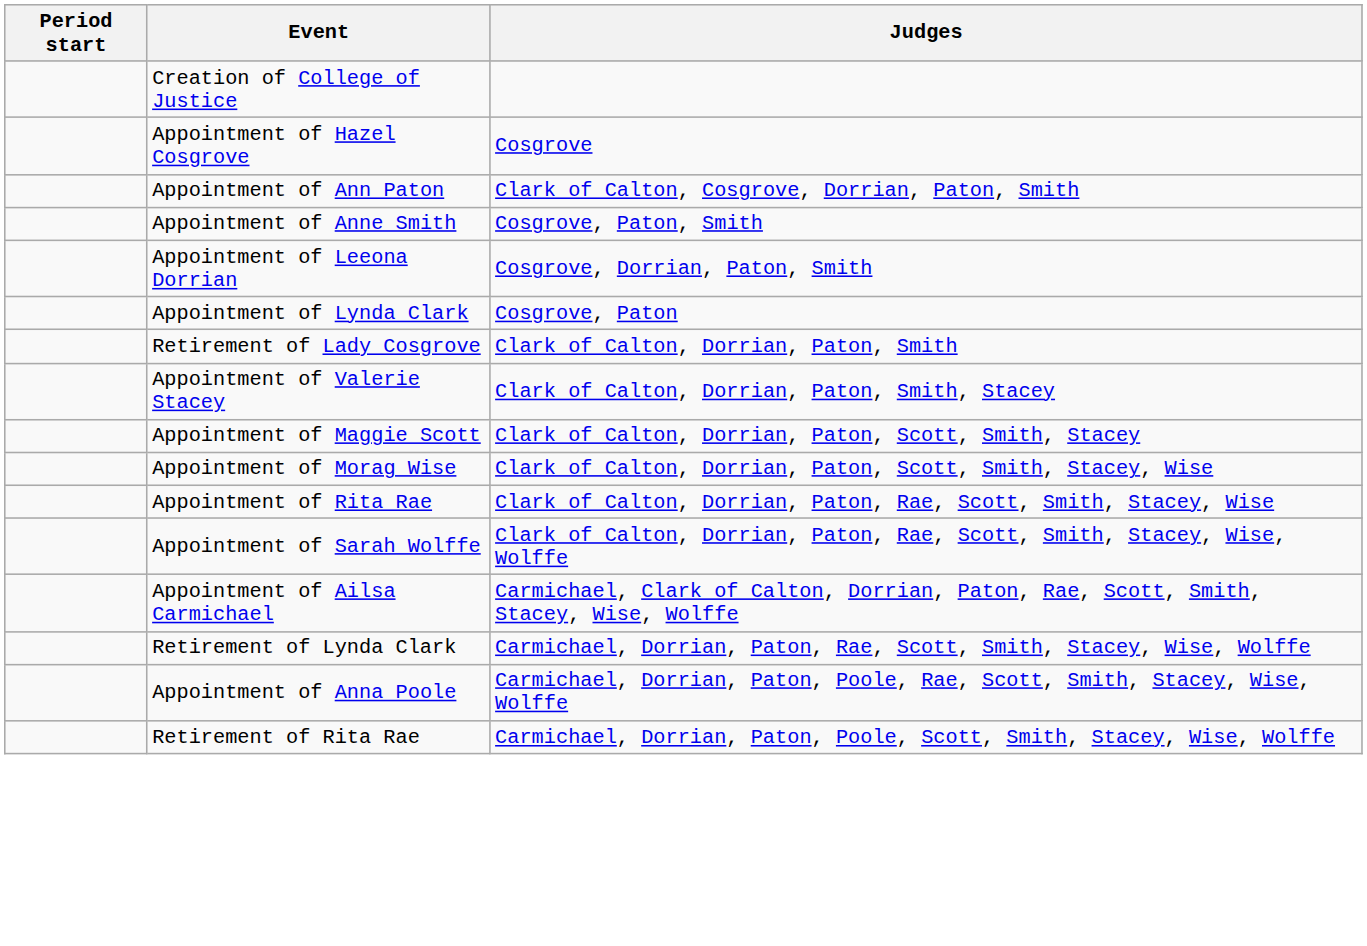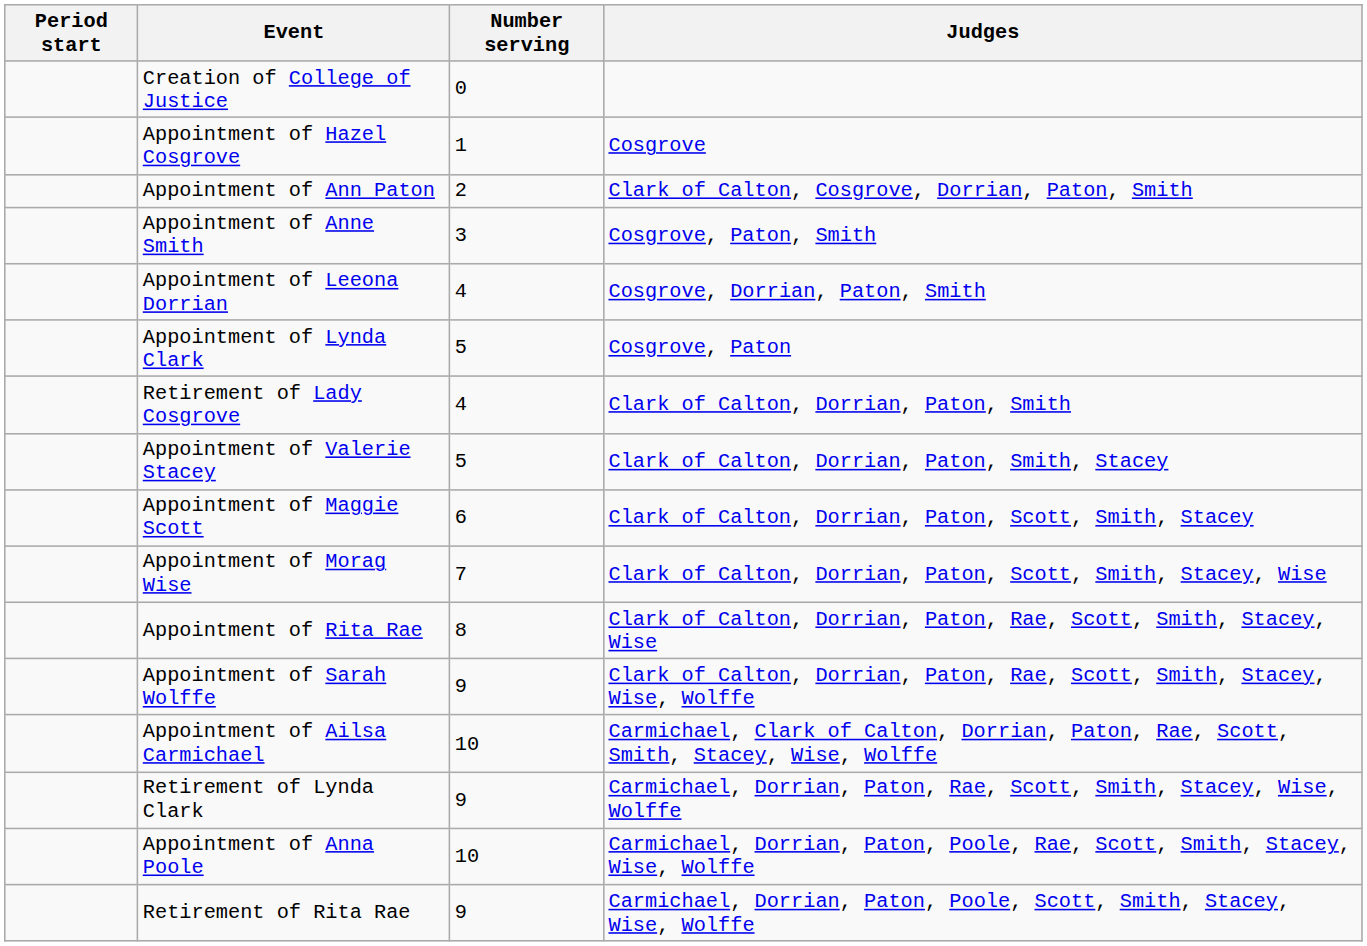 <table class="wikitable sortable">
 <tr>
 <th>Period start</th>
 <th>Event</th>
+<th>Number serving</th>
 <th class="unsortable">Judges</th>
 </tr>
 <tr>
 <td></td>
 <td>Creation of <a href='#'>College of Justice</a></td>
+<td>0</td>
 <td> </td>
 </tr>
 <tr>
 <td></td>
 <td>Appointment of <a href='#'>Hazel Cosgrove</a></td>
+<td>1</td>
 <td><a href='#'>Cosgrove</a></td>
 </tr>
 <tr>
 <td></td>
 <td>Appointment of <a href='#'>Ann Paton</a></td>
+<td>2</td>
 <td><a href='#'>Clark of Calton</a>, <a href='#'>Cosgrove</a>, <a href='#'>Dorrian</a>, <a href='#'>Paton</a>, <a href='#'>Smith</a></td>
 </tr>
 <tr>
 <td></td>
 <td>Appointment of <a href='#'>Anne Smith</a></td>
+<td>3</td>
 <td><a href='#'>Cosgrove</a>, <a href='#'>Paton</a>, <a href='#'>Smith</a></td>
 </tr>
 <tr>
 <td></td>
 <td>Appointment of <a href='#'>Leeona Dorrian</a></td>
+<td>4</td>
 <td><a href='#'>Cosgrove</a>, <a href='#'>Dorrian</a>, <a href='#'>Paton</a>, <a href='#'>Smith</a></td>
 </tr>
 <tr>
 <td></td>
 <td>Appointment of <a href='#'>Lynda Clark</a></td>
+<td>5</td>
 <td><a href='#'>Cosgrove</a>, <a href='#'>Paton</a></td>
 </tr>
 <tr>
 <td></td>
 <td>Retirement of <a href='#'>Lady Cosgrove</a></td>
+<td>4</td>
 <td><a href='#'>Clark of Calton</a>, <a href='#'>Dorrian</a>, <a href='#'>Paton</a>, <a href='#'>Smith</a></td>
 </tr>
 <tr>
 <td></td>
 <td>Appointment of <a href='#'>Valerie Stacey</a></td>
+<td>5</td>
 <td><a href='#'>Clark of Calton</a>, <a href='#'>Dorrian</a>, <a href='#'>Paton</a>, <a href='#'>Smith</a>, <a href='#'>Stacey</a></td>
 </tr>
 <tr>
 <td></td>
 <td>Appointment of <a href='#'>Maggie Scott</a></td>
+<td>6</td>
 <td><a href='#'>Clark of Calton</a>, <a href='#'>Dorrian</a>, <a href='#'>Paton</a>, <a href='#'>Scott</a>, <a href='#'>Smith</a>, <a href='#'>Stacey</a></td>
 </tr>
 <tr>
 <td></td>
 <td>Appointment of <a href='#'>Morag Wise</a></td>
+<td>7</td>
 <td><a href='#'>Clark of Calton</a>, <a href='#'>Dorrian</a>, <a href='#'>Paton</a>, <a href='#'>Scott</a>, <a href='#'>Smith</a>, <a href='#'>Stacey</a>, <a href='#'>Wise</a></td>
 </tr>
 <tr>
 <td></td>
 <td>Appointment of <a href='#'>Rita Rae</a></td>
+<td>8</td>
 <td><a href='#'>Clark of Calton</a>, <a href='#'>Dorrian</a>, <a href='#'>Paton</a>, <a href='#'>Rae</a>, <a href='#'>Scott</a>, <a href='#'>Smith</a>, <a href='#'>Stacey</a>, <a href='#'>Wise</a></td>
 </tr>
 <tr>
 <td></td>
 <td>Appointment of <a href='#'>Sarah Wolffe</a></td>
+<td>9</td>
 <td><a href='#'>Clark of Calton</a>, <a href='#'>Dorrian</a>, <a href='#'>Paton</a>, <a href='#'>Rae</a>, <a href='#'>Scott</a>, <a href='#'>Smith</a>, <a href='#'>Stacey</a>, <a href='#'>Wise</a>, <a href='#'>Wolffe</a></td>
 </tr>
 <tr>
 <td></td>
 <td>Appointment of <a href='#'>Ailsa Carmichael</a></td>
+<td>10</td>
 <td><a href='#'>Carmichael</a>, <a href='#'>Clark of Calton</a>, <a href='#'>Dorrian</a>, <a href='#'>Paton</a>, <a href='#'>Rae</a>, <a href='#'>Scott</a>, <a href='#'>Smith</a>, <a href='#'>Stacey</a>, <a href='#'>Wise</a>, <a href='#'>Wolffe</a></td>
 </tr>
 <tr>
 <td></td>
 <td>Retirement of Lynda Clark</td>
+<td>9</td>
 <td><a href='#'>Carmichael</a>, <a href='#'>Dorrian</a>, <a href='#'>Paton</a>, <a href='#'>Rae</a>, <a href='#'>Scott</a>, <a href='#'>Smith</a>, <a href='#'>Stacey</a>, <a href='#'>Wise</a>, <a href='#'>Wolffe</a></td>
 </tr>
 <tr>
 <td></td>
 <td>Appointment of <a href='#'>Anna Poole</a></td>
+<td>10</td>
 <td><a href='#'>Carmichael</a>, <a href='#'>Dorrian</a>, <a href='#'>Paton</a>, <a href='#'>Poole</a>, <a href='#'>Rae</a>, <a href='#'>Scott</a>, <a href='#'>Smith</a>, <a href='#'>Stacey</a>, <a href='#'>Wise</a>, <a href='#'>Wolffe</a></td>
 </tr>
 <tr>
 <td></td>
 <td>Retirement of Rita Rae</td>
+<td>9</td>
 <td><a href='#'>Carmichael</a>, <a href='#'>Dorrian</a>, <a href='#'>Paton</a>, <a href='#'>Poole</a>, <a href='#'>Scott</a>, <a href='#'>Smith</a>, <a href='#'>Stacey</a>, <a href='#'>Wise</a>, <a href='#'>Wolffe</a></td>
 </tr>
 </table>
